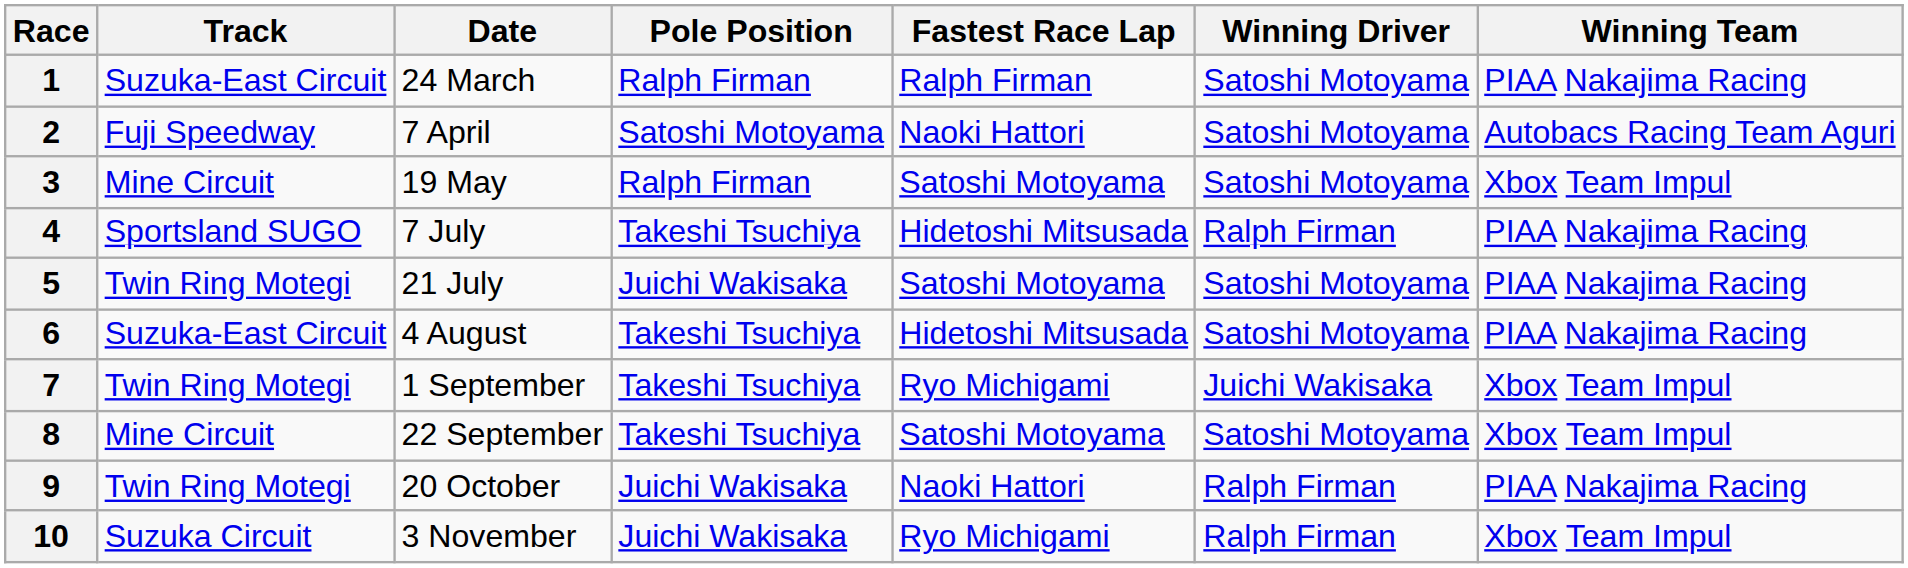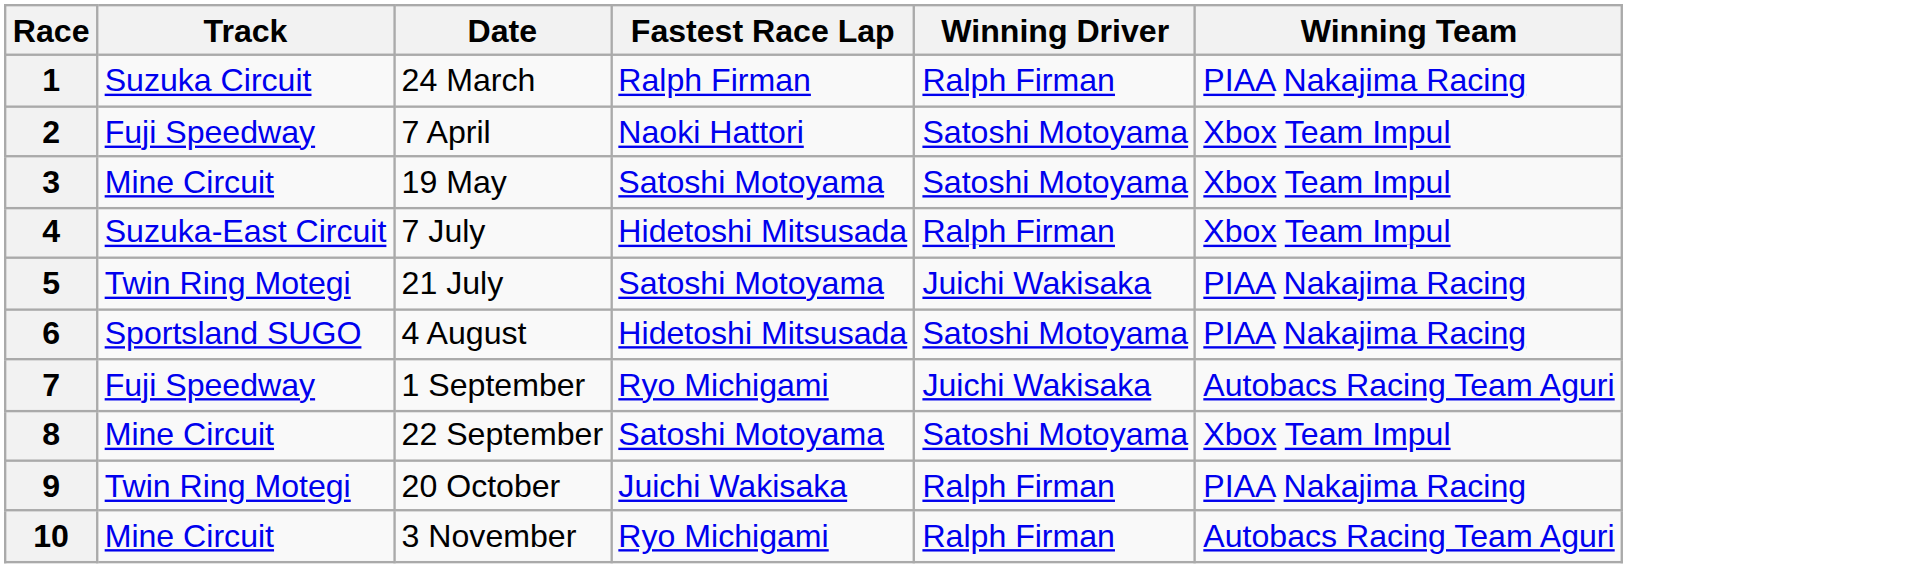 <table class="wikitable" style="font-size:85%">
 <tr>
 <th>Race</th>
 <th>Track</th>
 <th>Date</th>
-<th>Pole Position</th>
 <th>Fastest Race Lap</th>
 <th>Winning Driver</th>
 <th>Winning Team</th>
 </tr>
 <tr>
 <th>1</th>
-<td><a href='#'>Suzuka-East Circuit</a></td>
+<td><a href='#'>Suzuka Circuit</a></td>
 <td>24 March</td>
 <td> <a href='#'>Ralph Firman</a></td>
 <td> <a href='#'>Ralph Firman</a></td>
-<td> <a href='#'>Satoshi Motoyama</a></td>
 <td><a href='#'>PIAA</a> <a href='#'>Nakajima Racing</a></td>
 </tr>
 <tr>
 <th>2</th>
 <td><a href='#'>Fuji Speedway</a></td>
 <td>7 April</td>
-<td> <a href='#'>Satoshi Motoyama</a></td>
 <td> <a href='#'>Naoki Hattori</a></td>
 <td> <a href='#'>Satoshi Motoyama</a></td>
-<td><a href='#'>Autobacs Racing Team Aguri</a></td>
+<td><a href='#'>Xbox</a> <a href='#'>Team Impul</a></td>
 </tr>
 <tr>
 <th>3</th>
 <td><a href='#'>Mine Circuit</a></td>
 <td>19 May</td>
-<td> <a href='#'>Ralph Firman</a></td>
 <td> <a href='#'>Satoshi Motoyama</a></td>
 <td> <a href='#'>Satoshi Motoyama</a></td>
 <td><a href='#'>Xbox</a> <a href='#'>Team Impul</a></td>
 </tr>
 <tr>
 <th>4</th>
-<td><a href='#'>Sportsland SUGO</a></td>
+<td><a href='#'>Suzuka-East Circuit</a></td>
 <td>7 July</td>
-<td> <a href='#'>Takeshi Tsuchiya</a></td>
 <td> <a href='#'>Hidetoshi Mitsusada</a></td>
 <td> <a href='#'>Ralph Firman</a></td>
-<td><a href='#'>PIAA</a> <a href='#'>Nakajima Racing</a></td>
+<td><a href='#'>Xbox</a> <a href='#'>Team Impul</a></td>
 </tr>
 <tr>
 <th>5</th>
 <td><a href='#'>Twin Ring Motegi</a></td>
 <td>21 July</td>
+<td> <a href='#'>Satoshi Motoyama</a></td>
 <td> <a href='#'>Juichi Wakisaka</a></td>
-<td> <a href='#'>Satoshi Motoyama</a></td>
-<td> <a href='#'>Satoshi Motoyama</a></td>
 <td><a href='#'>PIAA</a> <a href='#'>Nakajima Racing</a></td>
 </tr>
 <tr>
 <th>6</th>
-<td><a href='#'>Suzuka-East Circuit</a></td>
+<td><a href='#'>Sportsland SUGO</a></td>
 <td>4 August</td>
-<td> <a href='#'>Takeshi Tsuchiya</a></td>
 <td> <a href='#'>Hidetoshi Mitsusada</a></td>
 <td> <a href='#'>Satoshi Motoyama</a></td>
 <td><a href='#'>PIAA</a> <a href='#'>Nakajima Racing</a></td>
 </tr>
 <tr>
 <th>7</th>
-<td><a href='#'>Twin Ring Motegi</a></td>
+<td><a href='#'>Fuji Speedway</a></td>
 <td>1 September</td>
-<td> <a href='#'>Takeshi Tsuchiya</a></td>
 <td> <a href='#'>Ryo Michigami</a></td>
 <td> <a href='#'>Juichi Wakisaka</a></td>
-<td><a href='#'>Xbox</a> <a href='#'>Team Impul</a></td>
+<td><a href='#'>Autobacs Racing Team Aguri</a></td>
 </tr>
 <tr>
 <th>8</th>
 <td><a href='#'>Mine Circuit</a></td>
 <td>22 September</td>
-<td> <a href='#'>Takeshi Tsuchiya</a></td>
 <td> <a href='#'>Satoshi Motoyama</a></td>
 <td> <a href='#'>Satoshi Motoyama</a></td>
 <td><a href='#'>Xbox</a> <a href='#'>Team Impul</a></td>
 </tr>
 <tr>
 <th>9</th>
 <td><a href='#'>Twin Ring Motegi</a></td>
 <td>20 October</td>
 <td> <a href='#'>Juichi Wakisaka</a></td>
-<td> <a href='#'>Naoki Hattori</a></td>
 <td> <a href='#'>Ralph Firman</a></td>
 <td><a href='#'>PIAA</a> <a href='#'>Nakajima Racing</a></td>
 </tr>
 <tr>
 <th>10</th>
-<td><a href='#'>Suzuka Circuit</a></td>
+<td><a href='#'>Mine Circuit</a></td>
 <td>3 November</td>
-<td> <a href='#'>Juichi Wakisaka</a></td>
 <td> <a href='#'>Ryo Michigami</a></td>
 <td> <a href='#'>Ralph Firman</a></td>
-<td><a href='#'>Xbox</a> <a href='#'>Team Impul</a></td>
+<td><a href='#'>Autobacs Racing Team Aguri</a></td>
 </tr>
 </table>
